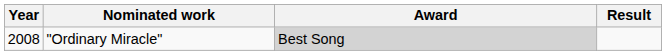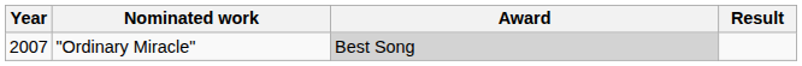 <table class="wikitable">
 <tr>
 <th>Year</th>
 <th width="250">Nominated work</th>
 <th width="350">Award</th>
 <th width="65">Result</th>
 </tr>
 <tr>
-<td>2008</td>
+<td>2007</td>
 <td>"Ordinary Miracle"</td>
 <td style="background: lightgrey;">Best Song</td>
 <td></td>
 </tr>
 </table>
